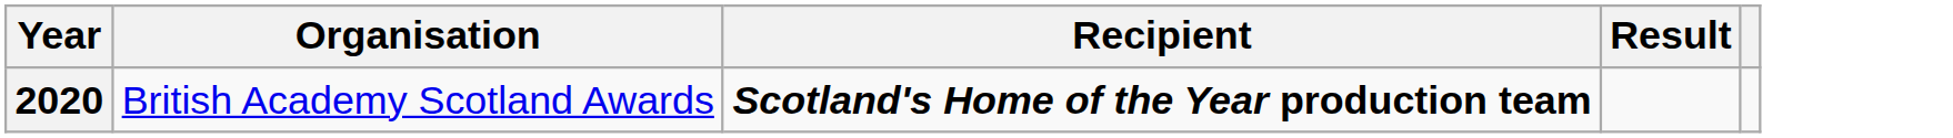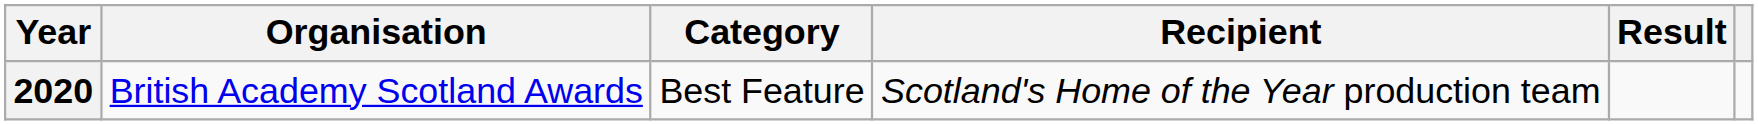 <table class="wikitable plainrowheaders">
 <tr>
 <th>Year</th>
 <th>Organisation</th>
+<th>Category</th>
 <th>Recipient</th>
 <th>Result</th>
 <th></th>
 </tr>
 <tr>
 <th scope="row">2020</th>
 <td><a href='#'>British Academy Scotland Awards</a></td>
-<td><strong><em>Scotland's Home of the Year</em> production team</strong></td>
+<td>Best Feature</td>
+<td><em>Scotland's Home of the Year</em> production team</td>
 <td></td>
 <td></td>
 </tr>
 </table>
